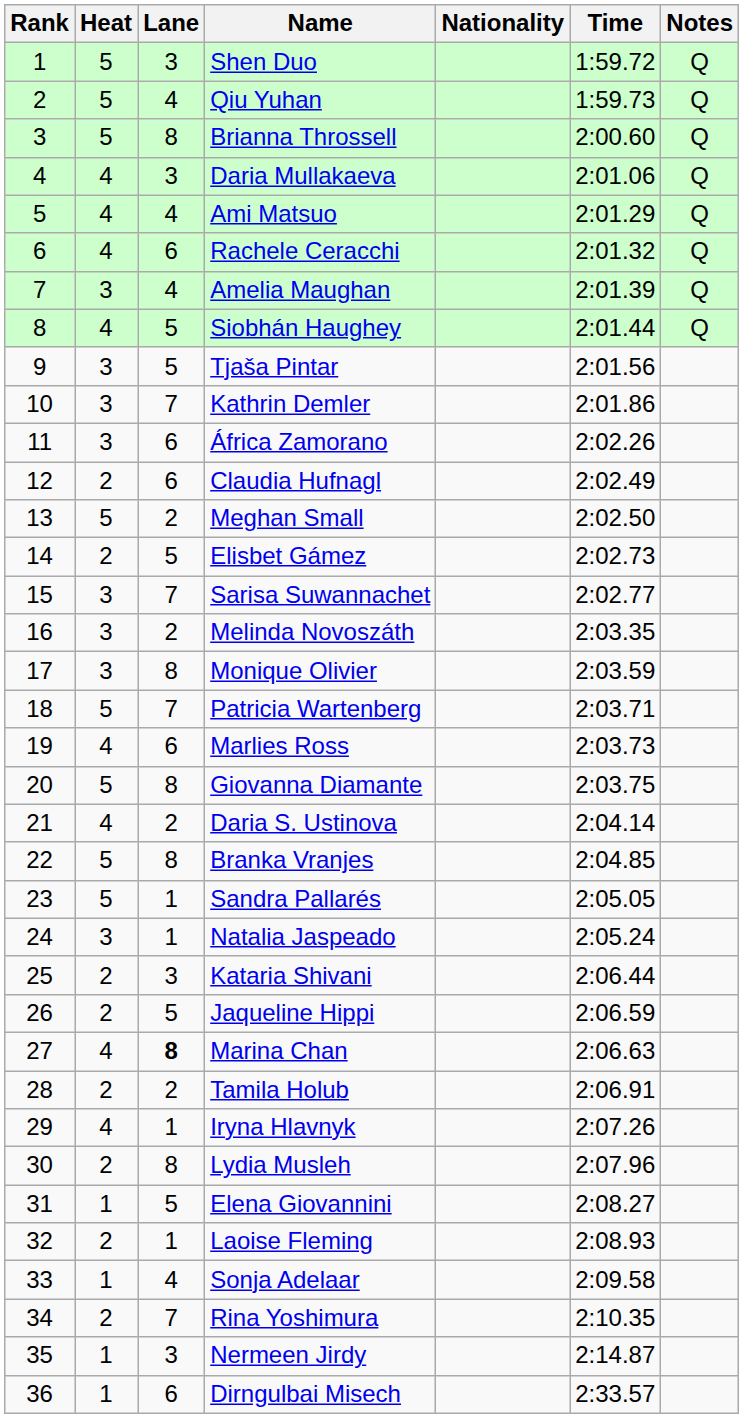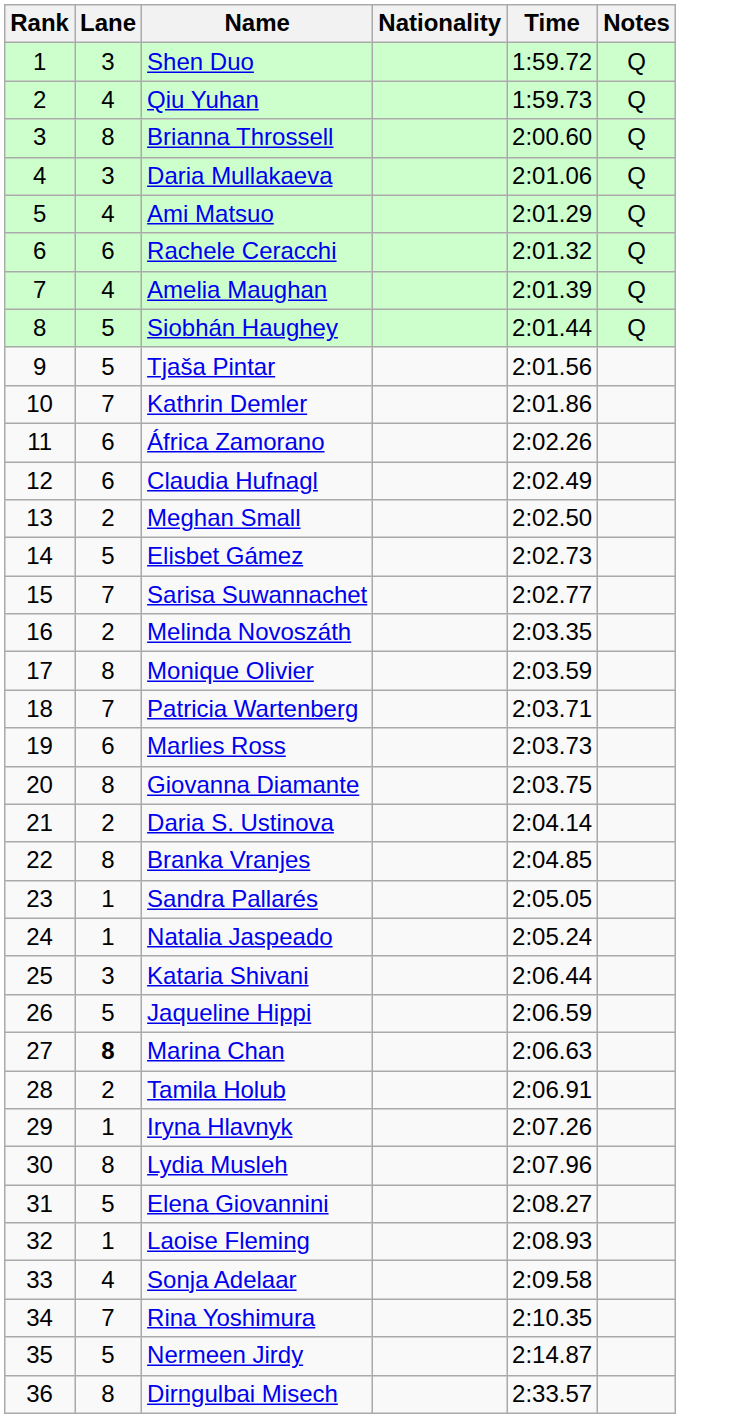 <table class="wikitable sortable" style="text-align:center">
 <tr>
 <th>Rank</th>
-<th>Heat</th>
 <th>Lane</th>
 <th>Name</th>
 <th>Nationality</th>
 <th>Time</th>
 <th>Notes</th>
 </tr>
 <tr bgcolor=ccffcc>
 <td>1</td>
-<td>5</td>
 <td>3</td>
 <td align=left><a href='#'>Shen Duo</a></td>
 <td align=left></td>
 <td>1:59.72</td>
 <td>Q</td>
 </tr>
 <tr bgcolor=ccffcc>
 <td>2</td>
-<td>5</td>
 <td>4</td>
 <td align=left><a href='#'>Qiu Yuhan</a></td>
 <td align=left></td>
 <td>1:59.73</td>
 <td>Q</td>
 </tr>
 <tr bgcolor=ccffcc>
 <td>3</td>
-<td>5</td>
 <td>8</td>
 <td align=left><a href='#'>Brianna Throssell</a></td>
 <td align=left></td>
 <td>2:00.60</td>
 <td>Q</td>
 </tr>
 <tr bgcolor=ccffcc>
-<td>4</td>
 <td>4</td>
 <td>3</td>
 <td align=left><a href='#'>Daria Mullakaeva</a></td>
 <td align=left></td>
 <td>2:01.06</td>
 <td>Q</td>
 </tr>
 <tr bgcolor=ccffcc>
 <td>5</td>
 <td>4</td>
-<td>4</td>
 <td align=left><a href='#'>Ami Matsuo</a></td>
 <td align=left></td>
 <td>2:01.29</td>
 <td>Q</td>
 </tr>
 <tr bgcolor=ccffcc>
 <td>6</td>
-<td>4</td>
 <td>6</td>
 <td align=left><a href='#'>Rachele Ceracchi</a></td>
 <td align=left></td>
 <td>2:01.32</td>
 <td>Q</td>
 </tr>
 <tr bgcolor=ccffcc>
 <td>7</td>
-<td>3</td>
 <td>4</td>
 <td align=left><a href='#'>Amelia Maughan</a></td>
 <td align=left></td>
 <td>2:01.39</td>
 <td>Q</td>
 </tr>
 <tr bgcolor=ccffcc>
 <td>8</td>
-<td>4</td>
 <td>5</td>
 <td align=left><a href='#'>Siobhán Haughey</a></td>
 <td align=left></td>
 <td>2:01.44</td>
 <td>Q</td>
 </tr>
 <tr>
 <td>9</td>
-<td>3</td>
 <td>5</td>
 <td align=left><a href='#'>Tjaša Pintar</a></td>
 <td align=left></td>
 <td>2:01.56</td>
 <td></td>
 </tr>
 <tr>
 <td>10</td>
-<td>3</td>
 <td>7</td>
 <td align=left><a href='#'>Kathrin Demler</a></td>
 <td align=left></td>
 <td>2:01.86</td>
 <td></td>
 </tr>
 <tr>
 <td>11</td>
-<td>3</td>
 <td>6</td>
 <td align=left><a href='#'>África Zamorano</a></td>
 <td align=left></td>
 <td>2:02.26</td>
 <td></td>
 </tr>
 <tr>
 <td>12</td>
-<td>2</td>
 <td>6</td>
 <td align=left><a href='#'>Claudia Hufnagl</a></td>
 <td align=left></td>
 <td>2:02.49</td>
 <td></td>
 </tr>
 <tr>
 <td>13</td>
-<td>5</td>
 <td>2</td>
 <td align=left><a href='#'>Meghan Small</a></td>
 <td align=left></td>
 <td>2:02.50</td>
 <td></td>
 </tr>
 <tr>
 <td>14</td>
-<td>2</td>
 <td>5</td>
 <td align=left><a href='#'>Elisbet Gámez</a></td>
 <td align=left></td>
 <td>2:02.73</td>
 <td></td>
 </tr>
 <tr>
 <td>15</td>
-<td>3</td>
 <td>7</td>
 <td align=left><a href='#'>Sarisa Suwannachet</a></td>
 <td align=left></td>
 <td>2:02.77</td>
 <td></td>
 </tr>
 <tr>
 <td>16</td>
-<td>3</td>
 <td>2</td>
 <td align=left><a href='#'>Melinda Novoszáth</a></td>
 <td align=left></td>
 <td>2:03.35</td>
 <td></td>
 </tr>
 <tr>
 <td>17</td>
-<td>3</td>
 <td>8</td>
 <td align=left><a href='#'>Monique Olivier</a></td>
 <td align=left></td>
 <td>2:03.59</td>
 <td></td>
 </tr>
 <tr>
 <td>18</td>
-<td>5</td>
 <td>7</td>
 <td align=left><a href='#'>Patricia Wartenberg</a></td>
 <td align=left></td>
 <td>2:03.71</td>
 <td></td>
 </tr>
 <tr>
 <td>19</td>
-<td>4</td>
 <td>6</td>
 <td align=left><a href='#'>Marlies Ross</a></td>
 <td align=left></td>
 <td>2:03.73</td>
 <td></td>
 </tr>
 <tr>
 <td>20</td>
-<td>5</td>
 <td>8</td>
 <td align=left><a href='#'>Giovanna Diamante</a></td>
 <td align=left></td>
 <td>2:03.75</td>
 <td></td>
 </tr>
 <tr>
 <td>21</td>
-<td>4</td>
 <td>2</td>
 <td align=left><a href='#'>Daria S. Ustinova</a></td>
 <td align=left></td>
 <td>2:04.14</td>
 <td></td>
 </tr>
 <tr>
 <td>22</td>
-<td>5</td>
 <td>8</td>
 <td align=left><a href='#'>Branka Vranjes</a></td>
 <td align=left></td>
 <td>2:04.85</td>
 <td></td>
 </tr>
 <tr>
 <td>23</td>
-<td>5</td>
 <td>1</td>
 <td align=left><a href='#'>Sandra Pallarés</a></td>
 <td align=left></td>
 <td>2:05.05</td>
 <td></td>
 </tr>
 <tr>
 <td>24</td>
-<td>3</td>
 <td>1</td>
 <td align=left><a href='#'>Natalia Jaspeado</a></td>
 <td align=left></td>
 <td>2:05.24</td>
 <td></td>
 </tr>
 <tr>
 <td>25</td>
-<td>2</td>
 <td>3</td>
 <td align=left><a href='#'>Kataria Shivani</a></td>
 <td align=left></td>
 <td>2:06.44</td>
 <td></td>
 </tr>
 <tr>
 <td>26</td>
-<td>2</td>
 <td>5</td>
 <td align=left><a href='#'>Jaqueline Hippi</a></td>
 <td align=left></td>
 <td>2:06.59</td>
 <td></td>
 </tr>
 <tr>
 <td>27</td>
-<td>4</td>
 <td><strong>8</strong></td>
 <td align=left><a href='#'>Marina Chan</a></td>
 <td align=left></td>
 <td>2:06.63</td>
 <td></td>
 </tr>
 <tr>
 <td>28</td>
 <td>2</td>
-<td>2</td>
 <td align=left><a href='#'>Tamila Holub</a></td>
 <td align=left></td>
 <td>2:06.91</td>
 <td></td>
 </tr>
 <tr>
 <td>29</td>
-<td>4</td>
 <td>1</td>
 <td align=left><a href='#'>Iryna Hlavnyk</a></td>
 <td align=left></td>
 <td>2:07.26</td>
 <td></td>
 </tr>
 <tr>
 <td>30</td>
-<td>2</td>
 <td>8</td>
 <td align=left><a href='#'>Lydia Musleh</a></td>
 <td align=left></td>
 <td>2:07.96</td>
 <td></td>
 </tr>
 <tr>
 <td>31</td>
-<td>1</td>
 <td>5</td>
 <td align=left><a href='#'>Elena Giovannini</a></td>
 <td align=left></td>
 <td>2:08.27</td>
 <td></td>
 </tr>
 <tr>
 <td>32</td>
-<td>2</td>
 <td>1</td>
 <td align=left><a href='#'>Laoise Fleming</a></td>
 <td align=left></td>
 <td>2:08.93</td>
 <td></td>
 </tr>
 <tr>
 <td>33</td>
-<td>1</td>
 <td>4</td>
 <td align=left><a href='#'>Sonja Adelaar</a></td>
 <td align=left></td>
 <td>2:09.58</td>
 <td></td>
 </tr>
 <tr>
 <td>34</td>
-<td>2</td>
 <td>7</td>
 <td align=left><a href='#'>Rina Yoshimura</a></td>
 <td align=left></td>
 <td>2:10.35</td>
 <td></td>
 </tr>
 <tr>
 <td>35</td>
-<td>1</td>
-<td>3</td>
+<td>5</td>
 <td align=left><a href='#'>Nermeen Jirdy</a></td>
 <td align=left></td>
 <td>2:14.87</td>
 <td></td>
 </tr>
 <tr>
 <td>36</td>
-<td>1</td>
-<td>6</td>
+<td>8</td>
 <td align=left><a href='#'>Dirngulbai Misech</a></td>
 <td align=left></td>
 <td>2:33.57</td>
 <td></td>
 </tr>
 </table>
